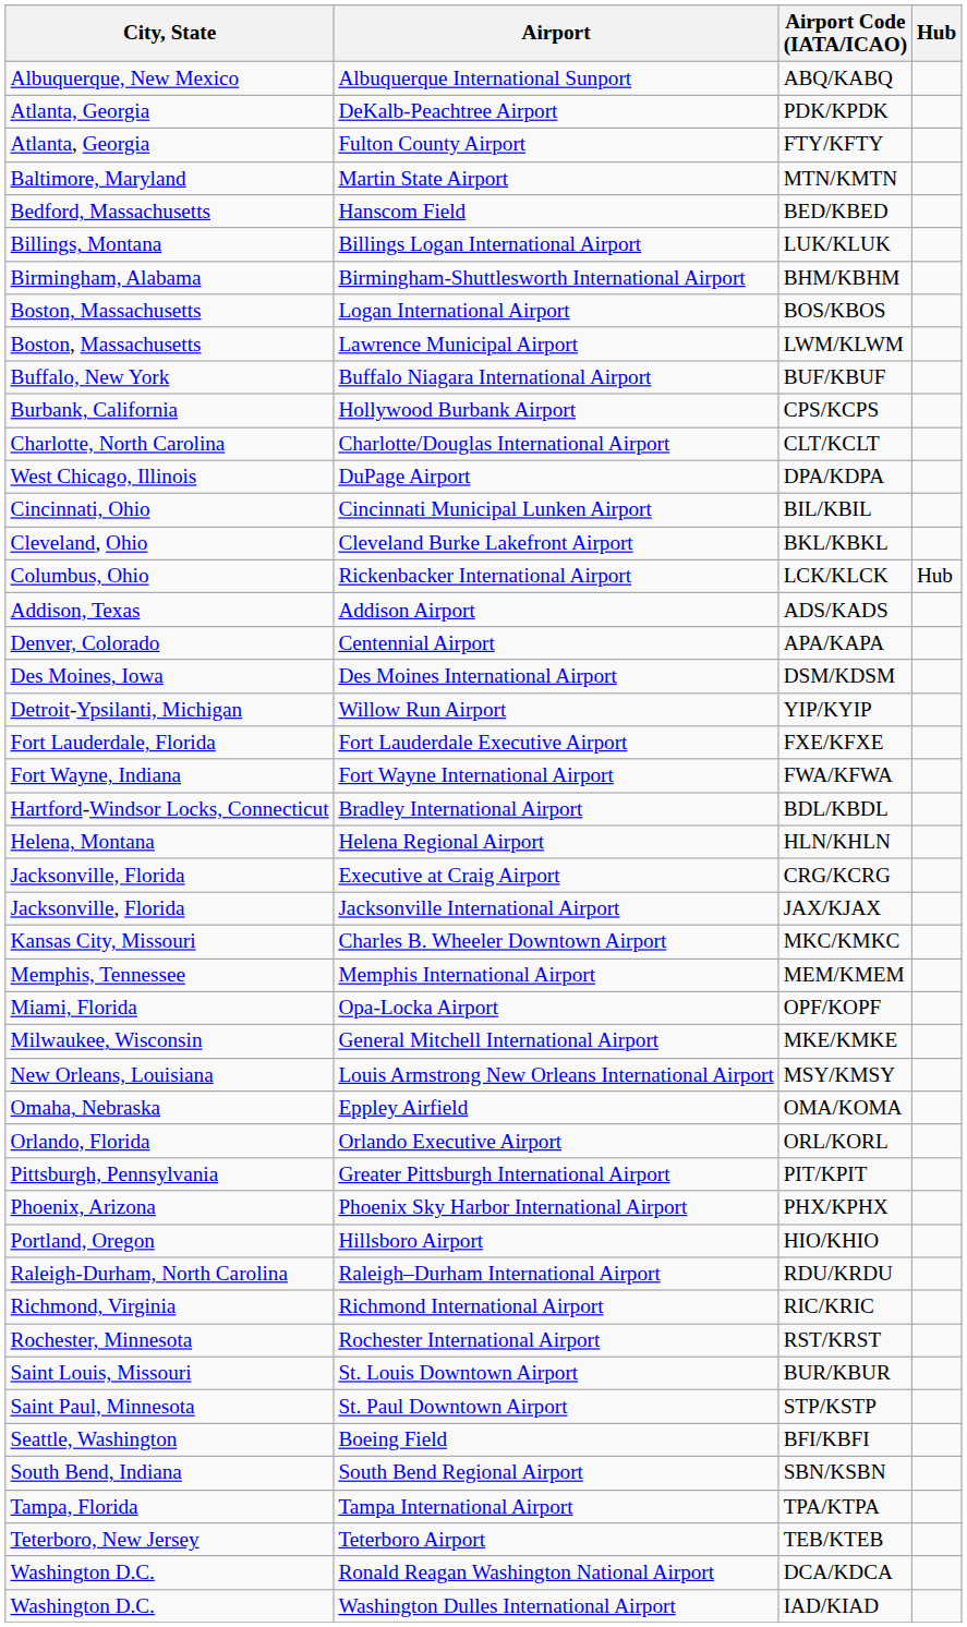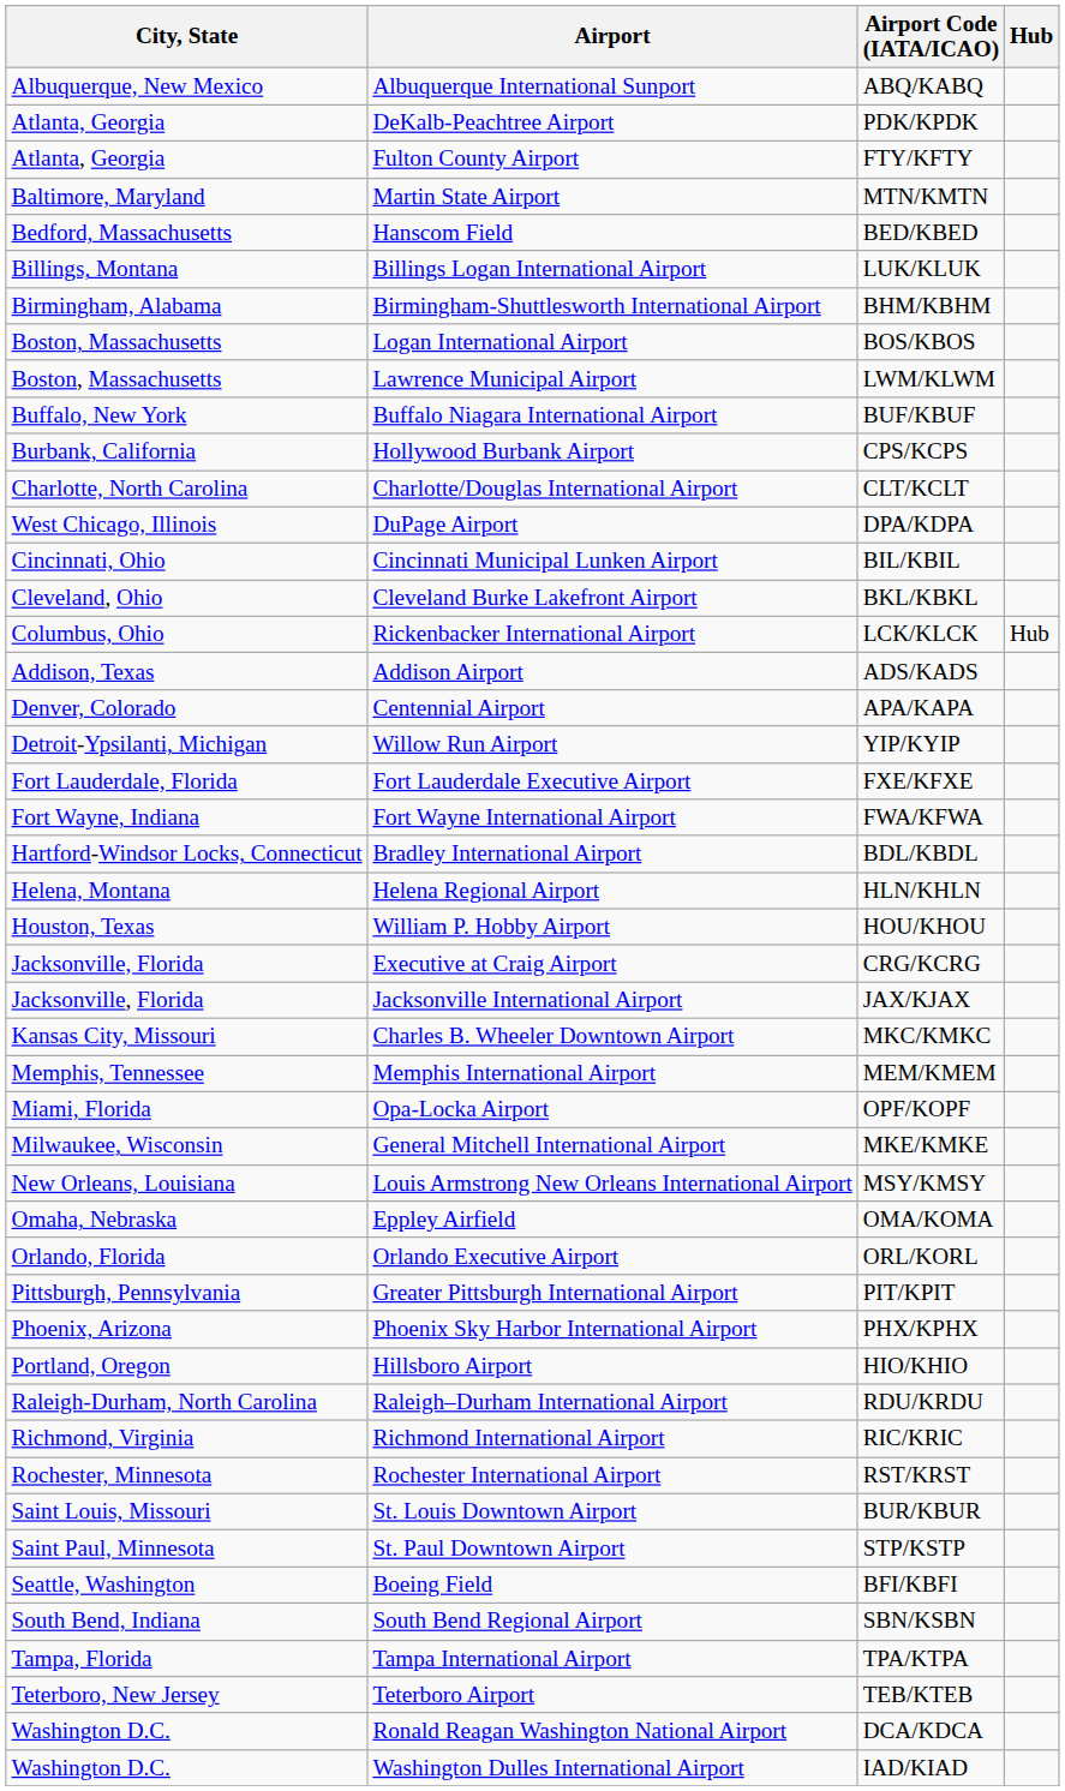 <table class="wikitable sortable" style="margin:1em auto;">
 <tr>
 <th>City, State</th>
 <th>Airport</th>
 <th>Airport Code<br>(IATA/ICAO)</th>
 <th>Hub</th>
 </tr>
 <tr>
 <td><a href='#'>Albuquerque, New Mexico</a></td>
 <td><a href='#'>Albuquerque International Sunport</a></td>
 <td>ABQ/KABQ</td>
 <td></td>
 </tr>
 <tr>
 <td><a href='#'>Atlanta, Georgia</a></td>
 <td><a href='#'>DeKalb-Peachtree Airport</a></td>
 <td>PDK/KPDK</td>
 <td></td>
 </tr>
 <tr>
 <td><a href='#'>Atlanta</a>, <a href='#'>Georgia</a></td>
 <td><a href='#'>Fulton County Airport</a></td>
 <td>FTY/KFTY</td>
 <td></td>
 </tr>
 <tr>
 <td><a href='#'>Baltimore, Maryland</a></td>
 <td><a href='#'>Martin State Airport</a></td>
 <td>MTN/KMTN</td>
 <td></td>
 </tr>
 <tr>
 <td><a href='#'>Bedford, Massachusetts</a></td>
 <td><a href='#'>Hanscom Field</a></td>
 <td>BED/KBED</td>
 <td></td>
 </tr>
 <tr>
 <td><a href='#'>Billings, Montana</a></td>
 <td><a href='#'>Billings Logan International Airport</a></td>
 <td>LUK/KLUK</td>
 <td></td>
 </tr>
 <tr>
 <td><a href='#'>Birmingham, Alabama</a></td>
 <td><a href='#'>Birmingham-Shuttlesworth International Airport</a></td>
 <td>BHM/KBHM</td>
 <td></td>
 </tr>
 <tr>
 <td><a href='#'>Boston, Massachusetts</a></td>
 <td><a href='#'>Logan International Airport</a></td>
 <td>BOS/KBOS</td>
 <td></td>
 </tr>
 <tr>
 <td><a href='#'>Boston</a>, <a href='#'>Massachusetts</a></td>
 <td><a href='#'>Lawrence Municipal Airport</a></td>
 <td>LWM/KLWM</td>
 <td></td>
 </tr>
 <tr>
 <td><a href='#'>Buffalo, New York</a></td>
 <td><a href='#'>Buffalo Niagara International Airport</a></td>
 <td>BUF/KBUF</td>
 <td></td>
 </tr>
 <tr>
 <td><a href='#'>Burbank, California</a></td>
 <td><a href='#'>Hollywood Burbank Airport</a></td>
 <td>CPS/KCPS</td>
 <td></td>
 </tr>
 <tr>
 <td><a href='#'>Charlotte, North Carolina</a></td>
 <td><a href='#'>Charlotte/Douglas International Airport</a></td>
 <td>CLT/KCLT</td>
 <td></td>
 </tr>
 <tr>
 <td><a href='#'>West Chicago, Illinois</a></td>
 <td><a href='#'>DuPage Airport</a></td>
 <td>DPA/KDPA</td>
 <td></td>
 </tr>
 <tr>
 <td><a href='#'>Cincinnati, Ohio</a></td>
 <td><a href='#'>Cincinnati Municipal Lunken Airport</a></td>
 <td>BIL/KBIL</td>
 <td></td>
 </tr>
 <tr>
 <td><a href='#'>Cleveland</a>, <a href='#'>Ohio</a></td>
 <td><a href='#'>Cleveland Burke Lakefront Airport</a></td>
 <td>BKL/KBKL</td>
 <td></td>
 </tr>
 <tr>
 <td><a href='#'>Columbus, Ohio</a></td>
 <td><a href='#'>Rickenbacker International Airport</a></td>
 <td>LCK/KLCK</td>
 <td>Hub</td>
 </tr>
 <tr>
 <td><a href='#'>Addison, Texas</a></td>
 <td><a href='#'>Addison Airport</a></td>
 <td>ADS/KADS</td>
 <td></td>
 </tr>
 <tr>
 <td><a href='#'>Denver, Colorado</a></td>
 <td><a href='#'>Centennial Airport</a></td>
 <td>APA/KAPA</td>
 <td></td>
 </tr>
 <tr>
-<td><a href='#'>Des Moines, Iowa</a></td>
-<td><a href='#'>Des Moines International Airport</a></td>
-<td>DSM/KDSM</td>
-<td></td>
-</tr>
-<tr>
 <td><a href='#'>Detroit</a>-<a href='#'>Ypsilanti, Michigan</a></td>
 <td><a href='#'>Willow Run Airport</a></td>
 <td>YIP/KYIP</td>
 <td></td>
 </tr>
 <tr>
 <td><a href='#'>Fort Lauderdale, Florida</a></td>
 <td><a href='#'>Fort Lauderdale Executive Airport</a></td>
 <td>FXE/KFXE</td>
 <td></td>
 </tr>
 <tr>
 <td><a href='#'>Fort Wayne, Indiana</a></td>
 <td><a href='#'>Fort Wayne International Airport</a></td>
 <td>FWA/KFWA</td>
 <td></td>
 </tr>
 <tr>
 <td><a href='#'>Hartford</a>-<a href='#'>Windsor Locks, Connecticut</a></td>
 <td><a href='#'>Bradley International Airport</a></td>
 <td>BDL/KBDL</td>
 <td></td>
 </tr>
 <tr>
 <td><a href='#'>Helena, Montana</a></td>
 <td><a href='#'>Helena Regional Airport</a></td>
 <td>HLN/KHLN</td>
+<td></td>
+</tr>
+<tr>
+<td><a href='#'>Houston, Texas</a></td>
+<td><a href='#'>William P. Hobby Airport</a></td>
+<td>HOU/KHOU</td>
 <td></td>
 </tr>
 <tr>
 <td><a href='#'>Jacksonville, Florida</a></td>
 <td><a href='#'>Executive at Craig Airport</a></td>
 <td>CRG/KCRG</td>
 <td></td>
 </tr>
 <tr>
 <td><a href='#'>Jacksonville</a>, <a href='#'>Florida</a></td>
 <td><a href='#'>Jacksonville International Airport</a></td>
 <td>JAX/KJAX</td>
 <td></td>
 </tr>
 <tr>
 <td><a href='#'>Kansas City, Missouri</a></td>
 <td><a href='#'>Charles B. Wheeler Downtown Airport</a></td>
 <td>MKC/KMKC</td>
 <td></td>
 </tr>
 <tr>
 <td><a href='#'>Memphis, Tennessee</a></td>
 <td><a href='#'>Memphis International Airport</a></td>
 <td>MEM/KMEM</td>
 <td></td>
 </tr>
 <tr>
 <td><a href='#'>Miami, Florida</a></td>
 <td><a href='#'>Opa-Locka Airport</a></td>
 <td>OPF/KOPF</td>
 <td></td>
 </tr>
 <tr>
 <td><a href='#'>Milwaukee, Wisconsin</a></td>
 <td><a href='#'>General Mitchell International Airport</a></td>
 <td>MKE/KMKE</td>
 <td></td>
 </tr>
 <tr>
 <td><a href='#'>New Orleans, Louisiana</a></td>
 <td><a href='#'>Louis Armstrong New Orleans International Airport</a></td>
 <td>MSY/KMSY</td>
 <td></td>
 </tr>
 <tr>
 <td><a href='#'>Omaha, Nebraska</a></td>
 <td><a href='#'>Eppley Airfield</a></td>
 <td>OMA/KOMA</td>
 <td></td>
 </tr>
 <tr>
 <td><a href='#'>Orlando, Florida</a></td>
 <td><a href='#'>Orlando Executive Airport</a></td>
 <td>ORL/KORL</td>
 <td></td>
 </tr>
 <tr>
 <td><a href='#'>Pittsburgh, Pennsylvania</a></td>
 <td><a href='#'>Greater Pittsburgh International Airport</a></td>
 <td>PIT/KPIT</td>
 <td></td>
 </tr>
 <tr>
 <td><a href='#'>Phoenix, Arizona</a></td>
 <td><a href='#'>Phoenix Sky Harbor International Airport</a></td>
 <td>PHX/KPHX</td>
 <td></td>
 </tr>
 <tr>
 <td><a href='#'>Portland, Oregon</a></td>
 <td><a href='#'>Hillsboro Airport</a></td>
 <td>HIO/KHIO</td>
 <td></td>
 </tr>
 <tr>
 <td><a href='#'>Raleigh-Durham, North Carolina</a></td>
 <td><a href='#'>Raleigh–Durham International Airport</a></td>
 <td>RDU/KRDU</td>
 <td></td>
 </tr>
 <tr>
 <td><a href='#'>Richmond, Virginia</a></td>
 <td><a href='#'>Richmond International Airport</a></td>
 <td>RIC/KRIC</td>
 <td></td>
 </tr>
 <tr>
 <td><a href='#'>Rochester, Minnesota</a></td>
 <td><a href='#'>Rochester International Airport</a></td>
 <td>RST/KRST</td>
 <td></td>
 </tr>
 <tr>
 <td><a href='#'>Saint Louis, Missouri</a></td>
 <td><a href='#'>St. Louis Downtown Airport</a></td>
 <td>BUR/KBUR</td>
 <td></td>
 </tr>
 <tr>
 <td><a href='#'>Saint Paul, Minnesota</a></td>
 <td><a href='#'>St. Paul Downtown Airport</a></td>
 <td>STP/KSTP</td>
 <td></td>
 </tr>
 <tr>
 <td><a href='#'>Seattle, Washington</a></td>
 <td><a href='#'>Boeing Field</a></td>
 <td>BFI/KBFI</td>
 <td></td>
 </tr>
 <tr>
 <td><a href='#'>South Bend, Indiana</a></td>
 <td><a href='#'>South Bend Regional Airport</a></td>
 <td>SBN/KSBN</td>
 <td></td>
 </tr>
 <tr>
 <td><a href='#'>Tampa, Florida</a></td>
 <td><a href='#'>Tampa International Airport</a></td>
 <td>TPA/KTPA</td>
 <td></td>
 </tr>
 <tr>
 <td><a href='#'>Teterboro, New Jersey</a></td>
 <td><a href='#'>Teterboro Airport</a></td>
 <td>TEB/KTEB</td>
 <td></td>
 </tr>
 <tr>
 <td><a href='#'>Washington D.C.</a></td>
 <td><a href='#'>Ronald Reagan Washington National Airport</a></td>
 <td>DCA/KDCA</td>
 <td></td>
 </tr>
 <tr>
 <td><a href='#'>Washington D.C.</a></td>
 <td><a href='#'>Washington Dulles International Airport</a></td>
 <td>IAD/KIAD</td>
 <td></td>
 </tr>
 </table>
